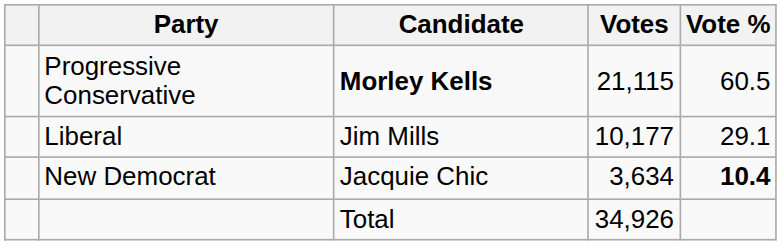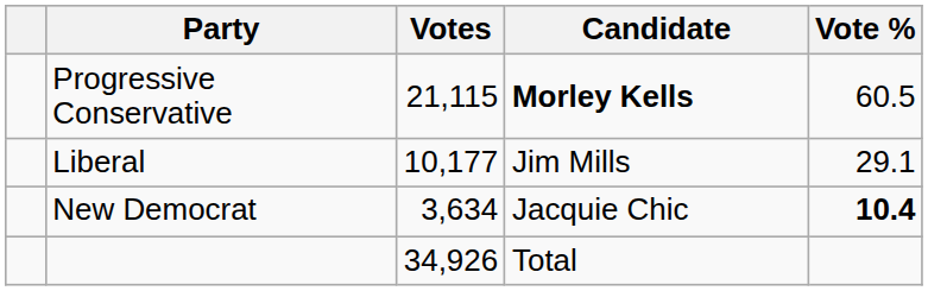 <table class="wikitable">
 <tr>
 <th></th>
 <th scope="col" width="175">Party</th>
+<th>Votes</th>
 <th scope="col" width="150">Candidate</th>
-<th>Votes</th>
 <th>Vote %</th>
 </tr>
 <tr>
 <td>   </td>
 <td>Progressive Conservative</td>
+<td align=right>21,115</td>
 <td><strong>Morley Kells</strong></td>
-<td align=right>21,115</td>
 <td align=right>60.5</td>
 </tr>
 <tr>
 <td>   </td>
 <td>Liberal</td>
+<td align=right>10,177</td>
 <td>Jim Mills</td>
-<td align=right>10,177</td>
 <td align=right>29.1</td>
 </tr>
 <tr>
 <td>   </td>
 <td>New Democrat</td>
+<td align=right>3,634</td>
 <td>Jacquie Chic</td>
-<td align=right>3,634</td>
 <td align=right><strong>10.4</strong></td>
 </tr>
 <tr |>
 <td></td>
 <td></td>
+<td align=right>34,926</td>
 <td>Total</td>
-<td align=right>34,926</td>
 <td></td>
 </tr>
 </table>
